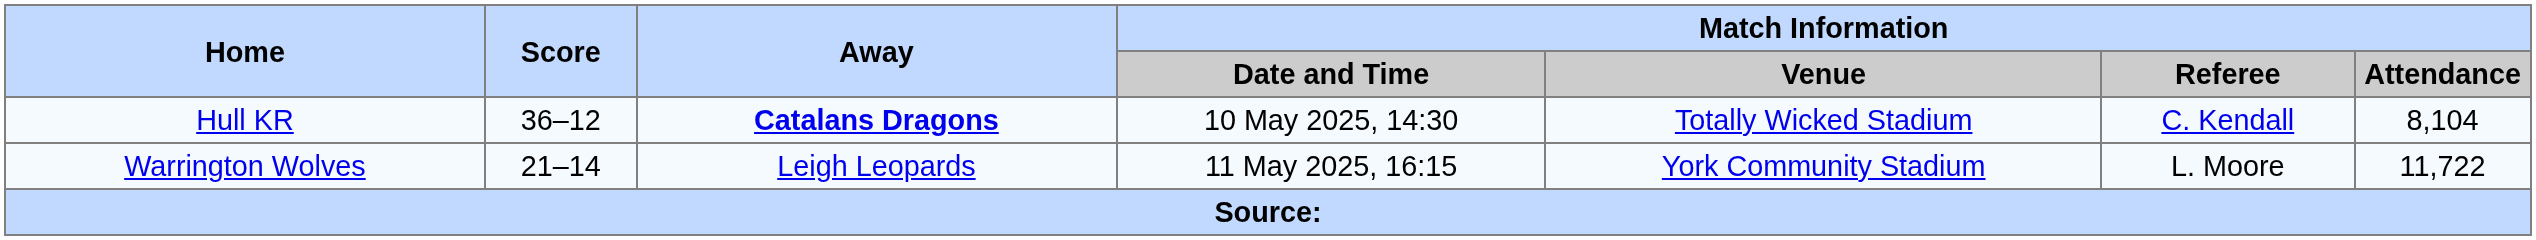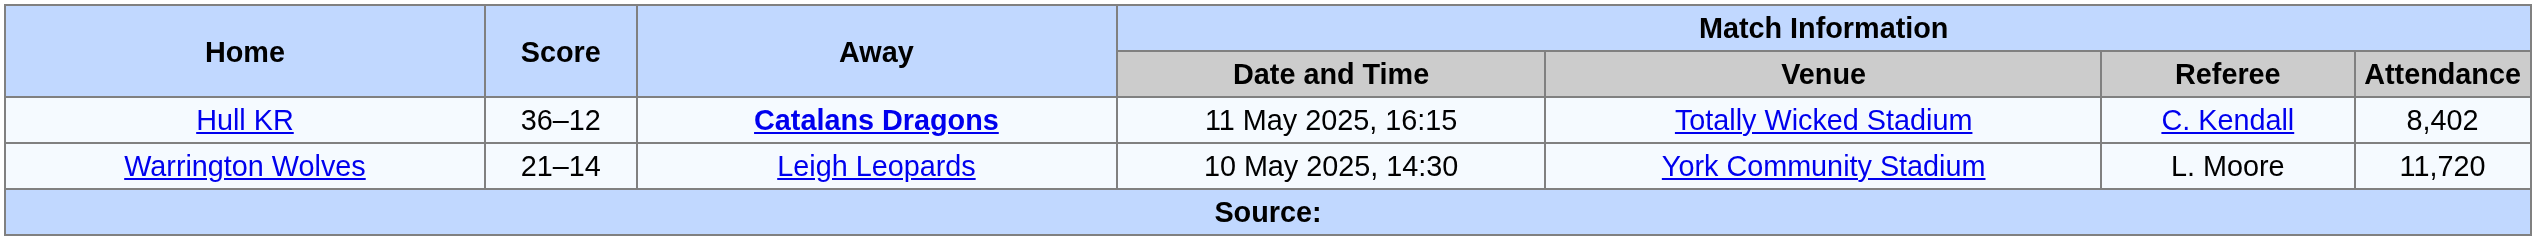 <table border=1 style="border-collapse:collapse; font-size:90%; text-align:center"; cellpadding=3 cellspacing=0 width=100%>
 <tr bgcolor="#c1d8ff">
 <th rowspan=2 width=19%>Home</th>
 <th rowspan=2 width=6%>Score</th>
 <th rowspan=2 width=19%>Away</th>
 <th colspan=4>Match Information</th>
 </tr>
 <tr bgcolor="#cccccc">
 <th width=17%>Date and Time</th>
 <th width=22%>Venue</th>
 <th width=10%>Referee</th>
 <th width=7%>Attendance</th>
 </tr>
 <tr bgcolor=#f5faff>
 <td><a href='#'>Hull KR</a></td>
 <td>36–12</td>
 <td><strong><a href='#'>Catalans Dragons</a></strong></td>
-<td>10 May 2025, 14:30</td>
+<td>11 May 2025, 16:15</td>
 <td><a href='#'>Totally Wicked Stadium</a></td>
 <td><a href='#'>C. Kendall</a></td>
-<td>8,104</td>
+<td>8,402</td>
 </tr>
 <tr bgcolor=#f5faff>
 <td><a href='#'>Warrington Wolves</a></td>
 <td>21–14</td>
 <td><a href='#'>Leigh Leopards</a></td>
-<td>11 May 2025, 16:15</td>
+<td>10 May 2025, 14:30</td>
 <td><a href='#'>York Community Stadium</a></td>
 <td>L. Moore</td>
-<td>11,722</td>
+<td>11,720</td>
 </tr>
 <tr style="background:#c1d8ff;">
 <th colspan=7>Source:</th>
 </tr>
 </table>
